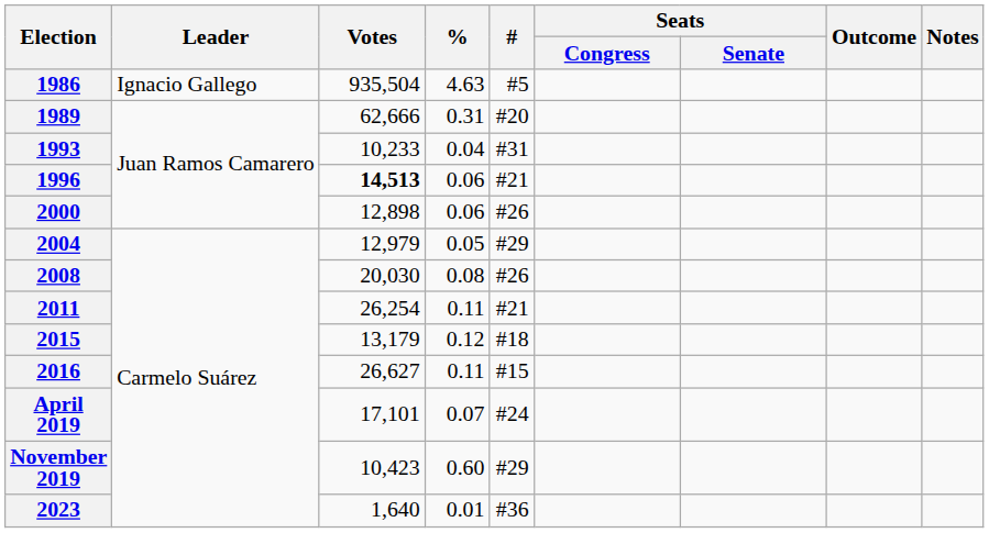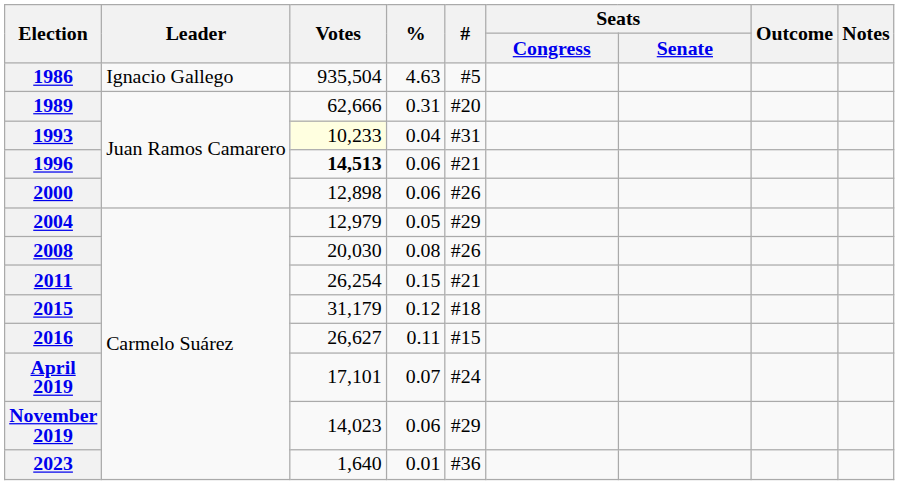 <table class="wikitable" style="text-align:right; font-size:100%; line-height:16px;">
 <tr>
 <th rowspan="2" width="65">Election</th>
 <th rowspan="2">Leader</th>
 <th rowspan="2" width="70">Votes</th>
 <th rowspan="2" width="40">%</th>
 <th rowspan="2" width="25">#</th>
 <th colspan="2">Seats</th>
 <th rowspan="2">Outcome</th>
 <th rowspan="2">Notes</th>
 </tr>
 <tr>
 <th width="100"><a href='#'>Congress</a></th>
 <th width="100"><a href='#'>Senate</a></th>
 </tr>
 <tr>
 <th><a href='#'>1986</a></th>
 <td align="left">Ignacio Gallego</td>
 <td>935,504</td>
 <td>4.63</td>
 <td>#5</td>
 <td></td>
 <td></td>
 <td></td>
 <td align="left"></td>
 </tr>
 <tr>
 <th><a href='#'>1989</a></th>
 <td align="left" rowspan="4">Juan Ramos Camarero</td>
 <td>62,666</td>
 <td>0.31</td>
 <td>#20</td>
 <td></td>
 <td></td>
 <td></td>
 <td align="left"></td>
 </tr>
 <tr>
 <th><a href='#'>1993</a></th>
-<td>10,233</td>
+<td style="background: lightyellow;">10,233</td>
 <td>0.04</td>
 <td>#31</td>
 <td></td>
 <td></td>
 <td></td>
 <td align="left"></td>
 </tr>
 <tr>
 <th><a href='#'>1996</a></th>
 <td><strong>14,513</strong></td>
 <td>0.06</td>
 <td>#21</td>
 <td></td>
 <td></td>
 <td></td>
 <td align="left"></td>
 </tr>
 <tr>
 <th><a href='#'>2000</a></th>
 <td>12,898</td>
 <td>0.06</td>
 <td>#26</td>
 <td></td>
 <td></td>
 <td></td>
 <td align="left"></td>
 </tr>
 <tr>
 <th><a href='#'>2004</a></th>
 <td rowspan="8" align="left">Carmelo Suárez</td>
 <td>12,979</td>
 <td>0.05</td>
 <td>#29</td>
 <td></td>
 <td></td>
 <td></td>
 <td align="left"></td>
 </tr>
 <tr>
 <th><a href='#'>2008</a></th>
 <td>20,030</td>
 <td>0.08</td>
 <td>#26</td>
 <td></td>
 <td></td>
 <td></td>
 <td align="left"></td>
 </tr>
 <tr>
 <th><a href='#'>2011</a></th>
 <td>26,254</td>
-<td>0.11</td>
+<td>0.15</td>
 <td>#21</td>
 <td></td>
 <td></td>
 <td></td>
 <td align="left"></td>
 </tr>
 <tr>
 <th><a href='#'>2015</a></th>
-<td>13,179</td>
+<td>31,179</td>
 <td>0.12</td>
 <td>#18</td>
 <td></td>
 <td></td>
 <td></td>
 <td align="left"></td>
 </tr>
 <tr>
 <th><a href='#'>2016</a></th>
 <td>26,627</td>
 <td>0.11</td>
 <td>#15</td>
 <td></td>
 <td></td>
 <td></td>
 <td align="left"></td>
 </tr>
 <tr>
 <th><a href='#'>April 2019</a></th>
 <td>17,101</td>
 <td>0.07</td>
 <td>#24</td>
 <td></td>
 <td></td>
 <td></td>
 <td></td>
 </tr>
 <tr>
 <th><a href='#'>November 2019</a></th>
-<td>10,423</td>
-<td>0.60</td>
+<td>14,023</td>
+<td>0.06</td>
 <td>#29</td>
 <td></td>
 <td></td>
 <td></td>
 <td></td>
 </tr>
 <tr>
 <th><a href='#'>2023</a></th>
 <td>1,640</td>
 <td>0.01</td>
 <td>#36</td>
 <td></td>
 <td></td>
 <td></td>
 <td></td>
 </tr>
 </table>
